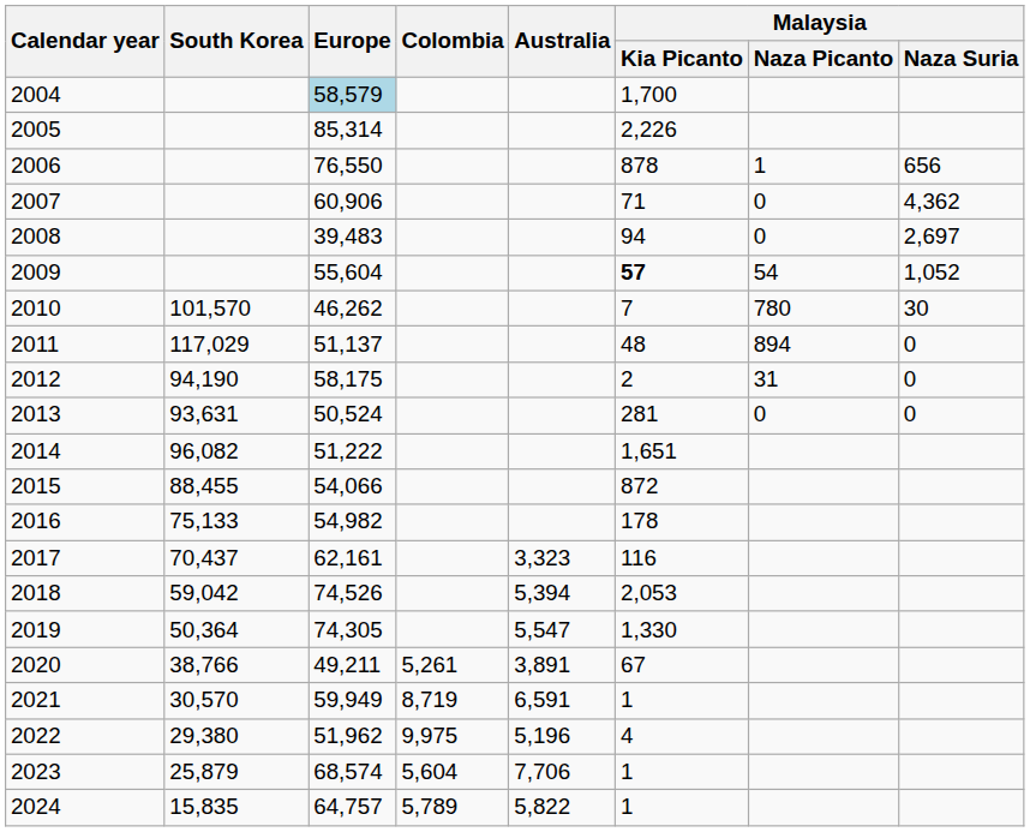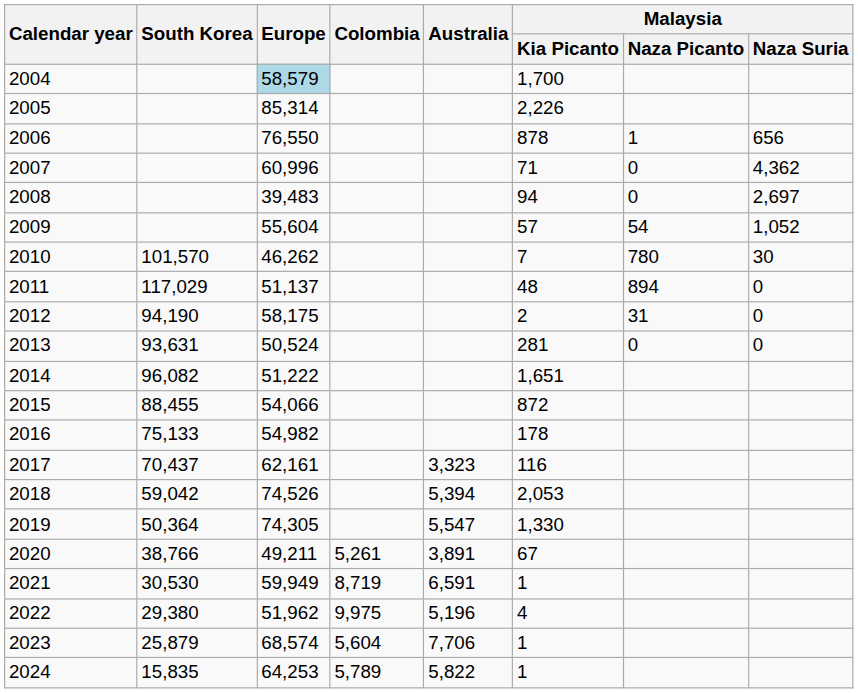 <table class="wikitable">
 <tr>
 <th rowspan="2">Calendar year</th>
 <th rowspan="2">South Korea</th>
 <th rowspan="2">Europe</th>
 <th rowspan="2">Colombia</th>
 <th rowspan="2">Australia</th>
 <th colspan="3">Malaysia</th>
 </tr>
 <tr>
 <th>Kia Picanto</th>
 <th>Naza Picanto</th>
 <th>Naza Suria</th>
 </tr>
 <tr>
 <td>2004</td>
 <td></td>
 <td style="background: lightblue;">58,579</td>
 <td></td>
 <td></td>
 <td>1,700</td>
 <td></td>
 <td></td>
 </tr>
 <tr>
 <td>2005</td>
 <td></td>
 <td>85,314</td>
 <td></td>
 <td></td>
 <td>2,226</td>
 <td></td>
 <td></td>
 </tr>
 <tr>
 <td>2006</td>
 <td></td>
 <td>76,550</td>
 <td></td>
 <td></td>
 <td>878</td>
 <td>1</td>
 <td>656</td>
 </tr>
 <tr>
 <td>2007</td>
 <td></td>
-<td>60,906</td>
+<td>60,996</td>
 <td></td>
 <td></td>
 <td>71</td>
 <td>0</td>
 <td>4,362</td>
 </tr>
 <tr>
 <td>2008</td>
 <td></td>
 <td>39,483</td>
 <td></td>
 <td></td>
 <td>94</td>
 <td>0</td>
 <td>2,697</td>
 </tr>
 <tr>
 <td>2009</td>
 <td></td>
 <td>55,604</td>
 <td></td>
 <td></td>
-<td><strong>57</strong></td>
+<td>57</td>
 <td>54</td>
 <td>1,052</td>
 </tr>
 <tr>
 <td>2010</td>
 <td>101,570</td>
 <td>46,262</td>
 <td></td>
 <td></td>
 <td>7</td>
 <td>780</td>
 <td>30</td>
 </tr>
 <tr>
 <td>2011</td>
 <td>117,029</td>
 <td>51,137</td>
 <td></td>
 <td></td>
 <td>48</td>
 <td>894</td>
 <td>0</td>
 </tr>
 <tr>
 <td>2012</td>
 <td>94,190</td>
 <td>58,175</td>
 <td></td>
 <td></td>
 <td>2</td>
 <td>31</td>
 <td>0</td>
 </tr>
 <tr>
 <td>2013</td>
 <td>93,631</td>
 <td>50,524</td>
 <td></td>
 <td></td>
 <td>281</td>
 <td>0</td>
 <td>0</td>
 </tr>
 <tr>
 <td>2014</td>
 <td>96,082</td>
 <td>51,222</td>
 <td></td>
 <td></td>
 <td>1,651</td>
 <td></td>
 <td></td>
 </tr>
 <tr>
 <td>2015</td>
 <td>88,455</td>
 <td>54,066</td>
 <td></td>
 <td></td>
 <td>872</td>
 <td></td>
 <td></td>
 </tr>
 <tr>
 <td>2016</td>
 <td>75,133</td>
 <td>54,982</td>
 <td></td>
 <td></td>
 <td>178</td>
 <td></td>
 <td></td>
 </tr>
 <tr>
 <td>2017</td>
 <td>70,437</td>
 <td>62,161</td>
 <td></td>
 <td>3,323</td>
 <td>116</td>
 <td></td>
 <td></td>
 </tr>
 <tr>
 <td>2018</td>
 <td>59,042</td>
 <td>74,526</td>
 <td></td>
 <td>5,394</td>
 <td>2,053</td>
 <td></td>
 <td></td>
 </tr>
 <tr>
 <td>2019</td>
 <td>50,364</td>
 <td>74,305</td>
 <td></td>
 <td>5,547</td>
 <td>1,330</td>
 <td></td>
 <td></td>
 </tr>
 <tr>
 <td>2020</td>
 <td>38,766</td>
 <td>49,211</td>
 <td>5,261</td>
 <td>3,891</td>
 <td>67</td>
 <td></td>
 <td></td>
 </tr>
 <tr>
 <td>2021</td>
-<td>30,570</td>
+<td>30,530</td>
 <td>59,949</td>
 <td>8,719</td>
 <td>6,591</td>
 <td>1</td>
 <td></td>
 <td></td>
 </tr>
 <tr>
 <td>2022</td>
 <td>29,380</td>
 <td>51,962</td>
 <td>9,975</td>
 <td>5,196</td>
 <td>4</td>
 <td></td>
 <td></td>
 </tr>
 <tr>
 <td>2023</td>
 <td>25,879</td>
 <td>68,574</td>
 <td>5,604</td>
 <td>7,706</td>
 <td>1</td>
 <td></td>
 <td></td>
 </tr>
 <tr>
 <td>2024</td>
 <td>15,835</td>
-<td>64,757</td>
+<td>64,253</td>
 <td>5,789</td>
 <td>5,822</td>
 <td>1</td>
 <td></td>
 <td></td>
 </tr>
 </table>
